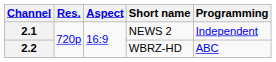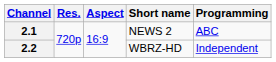 <table class="wikitable">
 <tr>
 <th scope = "col"><a href='#'>Channel</a></th>
 <th scope = "col"><a href='#'>Res.</a></th>
 <th scope = "col"><a href='#'>Aspect</a></th>
 <th scope = "col">Short name</th>
 <th scope = "col">Programming</th>
 </tr>
 <tr>
 <th scope = "row">2.1</th>
 <td rowspan=2><a href='#'>720p</a></td>
 <td rowspan=2><a href='#'>16:9</a></td>
 <td>NEWS 2</td>
-<td><a href='#'>Independent</a></td>
+<td><a href='#'>ABC</a></td>
 </tr>
 <tr>
 <th scope = "row">2.2</th>
 <td>WBRZ-HD</td>
-<td><a href='#'>ABC</a></td>
+<td><a href='#'>Independent</a></td>
 </tr>
 </table>
